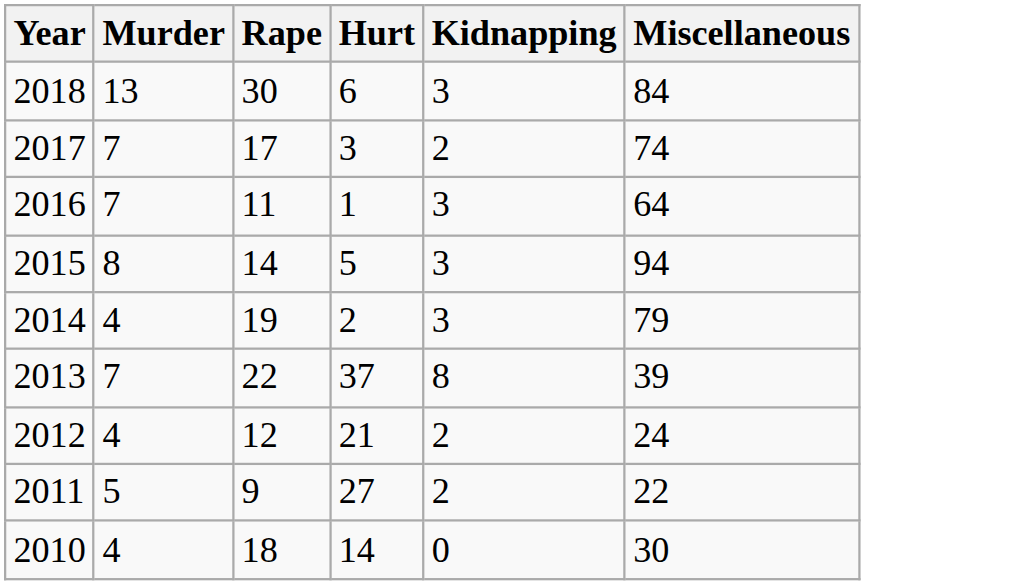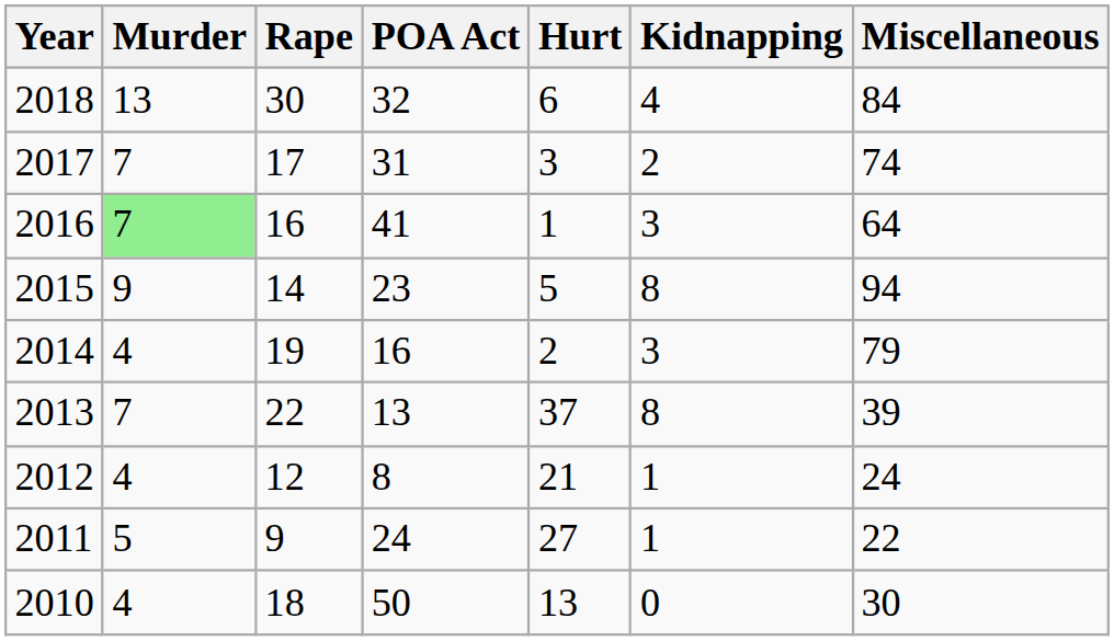 <table class="wikitable sortable">
 <tr>
 <th>Year</th>
 <th>Murder</th>
 <th>Rape</th>
+<th>POA Act</th>
 <th>Hurt</th>
 <th>Kidnapping</th>
 <th>Miscellaneous</th>
 </tr>
 <tr>
 <td>2018</td>
 <td>13</td>
 <td>30</td>
+<td>32</td>
 <td>6</td>
-<td>3</td>
+<td>4</td>
 <td>84</td>
 </tr>
 <tr>
 <td>2017</td>
 <td>7</td>
 <td>17</td>
+<td>31</td>
 <td>3</td>
 <td>2</td>
 <td>74</td>
 </tr>
 <tr>
 <td>2016</td>
-<td>7</td>
-<td>11</td>
+<td style="background: lightgreen;">7</td>
+<td>16</td>
+<td>41</td>
 <td>1</td>
 <td>3</td>
 <td>64</td>
 </tr>
 <tr>
 <td>2015</td>
+<td>9</td>
+<td>14</td>
+<td>23</td>
+<td>5</td>
 <td>8</td>
-<td>14</td>
-<td>5</td>
-<td>3</td>
 <td>94</td>
 </tr>
 <tr>
 <td>2014</td>
 <td>4</td>
 <td>19</td>
+<td>16</td>
 <td>2</td>
 <td>3</td>
 <td>79</td>
 </tr>
 <tr>
 <td>2013</td>
 <td>7</td>
 <td>22</td>
+<td>13</td>
 <td>37</td>
 <td>8</td>
 <td>39</td>
 </tr>
 <tr>
 <td>2012</td>
 <td>4</td>
 <td>12</td>
+<td>8</td>
 <td>21</td>
-<td>2</td>
+<td>1</td>
 <td>24</td>
 </tr>
 <tr>
 <td>2011</td>
 <td>5</td>
 <td>9</td>
+<td>24</td>
 <td>27</td>
-<td>2</td>
+<td>1</td>
 <td>22</td>
 </tr>
 <tr>
 <td>2010</td>
 <td>4</td>
 <td>18</td>
-<td>14</td>
+<td>50</td>
+<td>13</td>
 <td>0</td>
 <td>30</td>
 </tr>
 </table>
